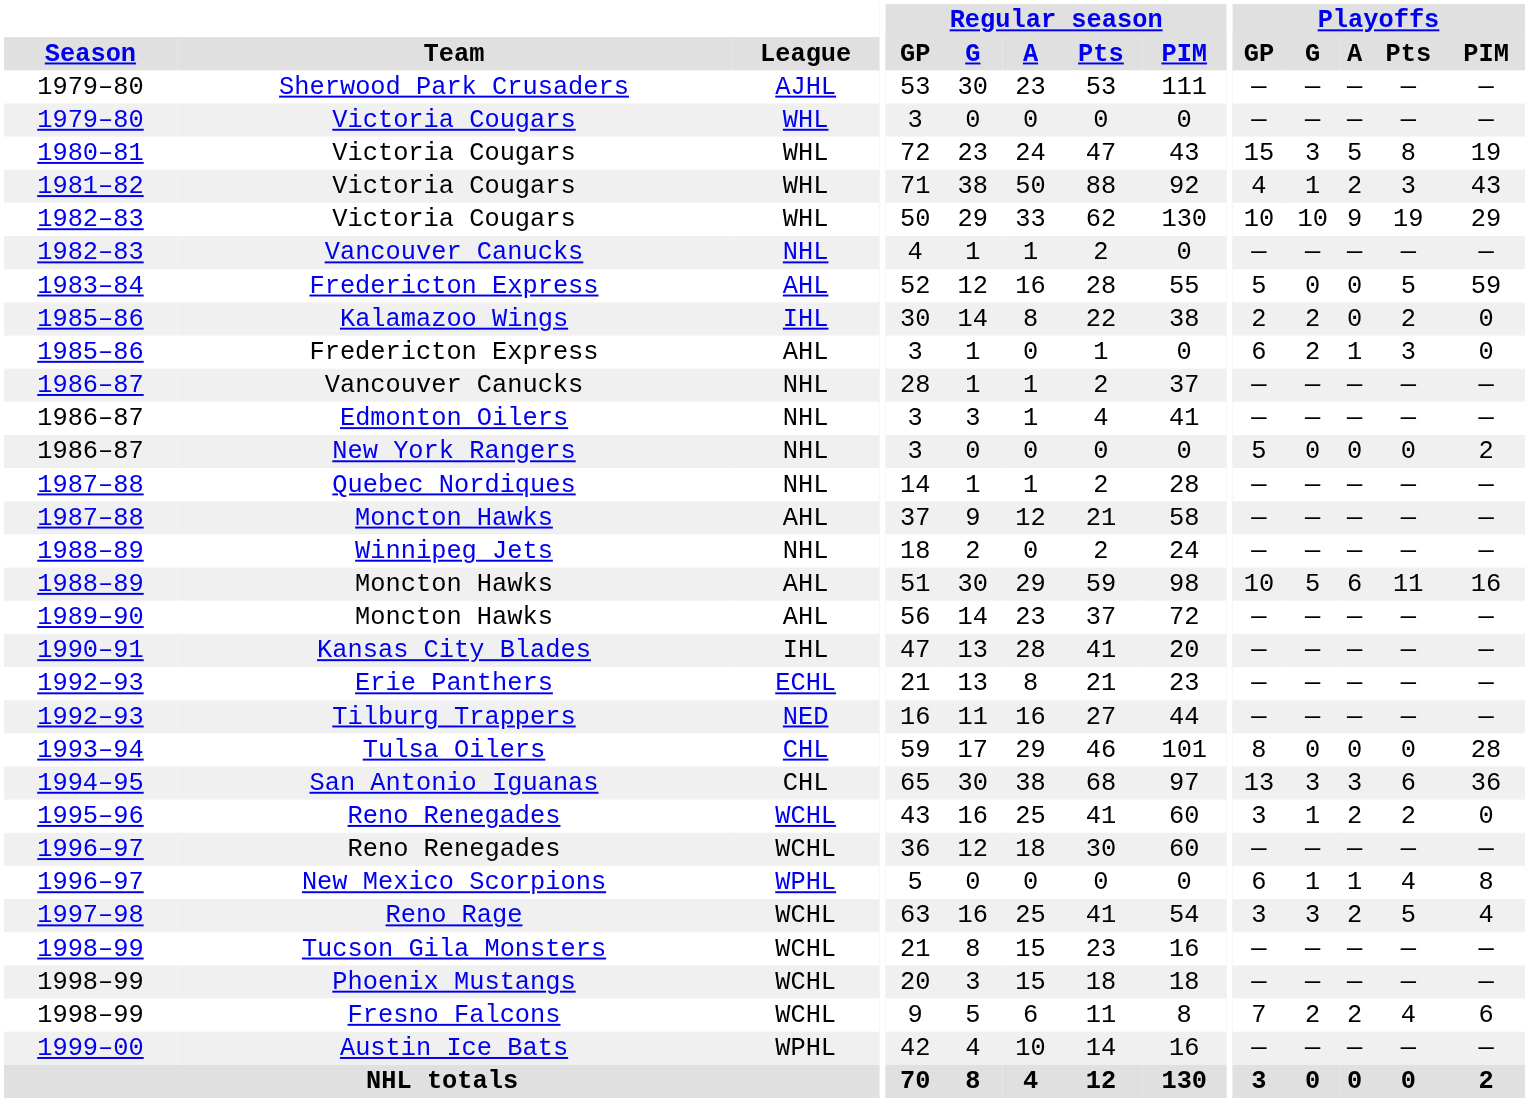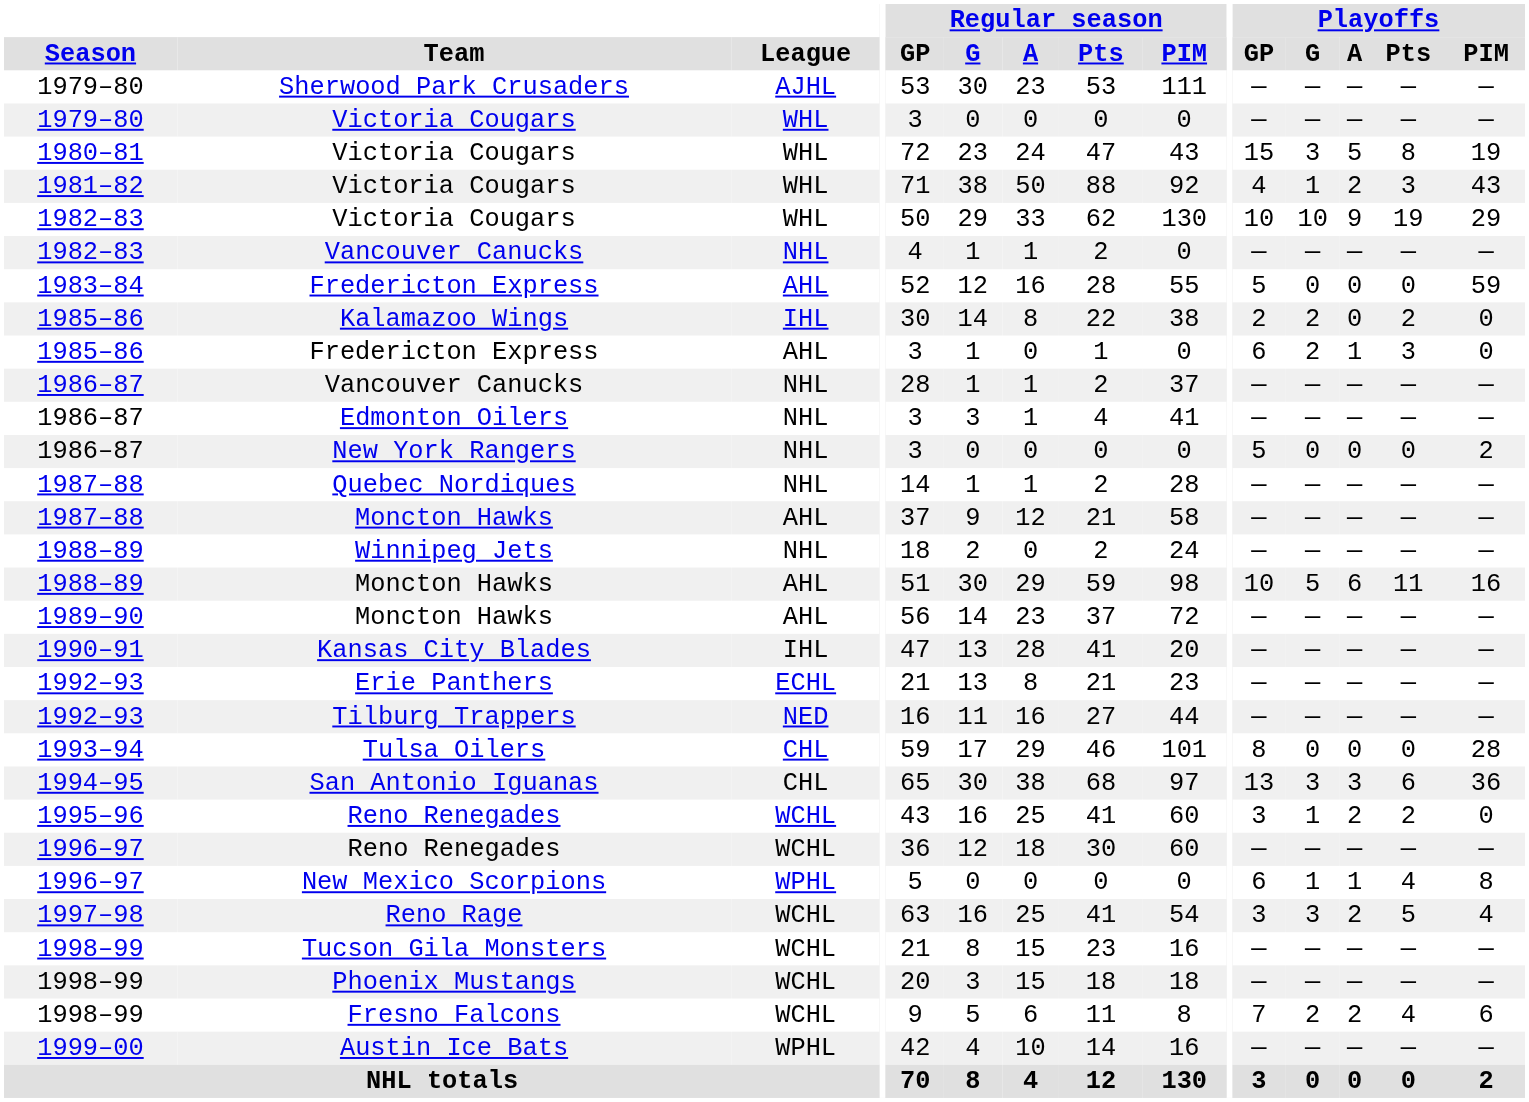 <table border="0" cellpadding="1" cellspacing="0" style="text-align:center; width:60em">
 <tr bgcolor="#e0e0e0">
 <th colspan="3" bgcolor="#ffffff"></th>
 <th rowspan="100" bgcolor="#ffffff"></th>
 <th colspan="5"><a href='#'>Regular season</a></th>
 <th rowspan="100" bgcolor="#ffffff"></th>
 <th colspan="5"><a href='#'>Playoffs</a></th>
 </tr>
 <tr bgcolor="#e0e0e0">
 <th><a href='#'>Season</a></th>
 <th>Team</th>
 <th>League</th>
 <th>GP</th>
 <th><a href='#'>G</a></th>
 <th><a href='#'>A</a></th>
 <th><a href='#'>Pts</a></th>
 <th><a href='#'>PIM</a></th>
 <th>GP</th>
 <th>G</th>
 <th>A</th>
 <th>Pts</th>
 <th>PIM</th>
 </tr>
 <tr>
 <td>1979–80</td>
 <td><a href='#'>Sherwood Park Crusaders</a></td>
 <td><a href='#'>AJHL</a></td>
 <td>53</td>
 <td>30</td>
 <td>23</td>
 <td>53</td>
 <td>111</td>
 <td>—</td>
 <td>—</td>
 <td>—</td>
 <td>—</td>
 <td>—</td>
 </tr>
 <tr bgcolor="#f0f0f0">
 <td><a href='#'>1979–80</a></td>
 <td><a href='#'>Victoria Cougars</a></td>
 <td><a href='#'>WHL</a></td>
 <td>3</td>
 <td>0</td>
 <td>0</td>
 <td>0</td>
 <td>0</td>
 <td>—</td>
 <td>—</td>
 <td>—</td>
 <td>—</td>
 <td>—</td>
 </tr>
 <tr>
 <td><a href='#'>1980–81</a></td>
 <td>Victoria Cougars</td>
 <td>WHL</td>
 <td>72</td>
 <td>23</td>
 <td>24</td>
 <td>47</td>
 <td>43</td>
 <td>15</td>
 <td>3</td>
 <td>5</td>
 <td>8</td>
 <td>19</td>
 </tr>
 <tr bgcolor="#f0f0f0">
 <td><a href='#'>1981–82</a></td>
 <td>Victoria Cougars</td>
 <td>WHL</td>
 <td>71</td>
 <td>38</td>
 <td>50</td>
 <td>88</td>
 <td>92</td>
 <td>4</td>
 <td>1</td>
 <td>2</td>
 <td>3</td>
 <td>43</td>
 </tr>
 <tr>
 <td><a href='#'>1982–83</a></td>
 <td>Victoria Cougars</td>
 <td>WHL</td>
 <td>50</td>
 <td>29</td>
 <td>33</td>
 <td>62</td>
 <td>130</td>
 <td>10</td>
 <td>10</td>
 <td>9</td>
 <td>19</td>
 <td>29</td>
 </tr>
 <tr bgcolor="#f0f0f0">
 <td><a href='#'>1982–83</a></td>
 <td><a href='#'>Vancouver Canucks</a></td>
 <td><a href='#'>NHL</a></td>
 <td>4</td>
 <td>1</td>
 <td>1</td>
 <td>2</td>
 <td>0</td>
 <td>—</td>
 <td>—</td>
 <td>—</td>
 <td>—</td>
 <td>—</td>
 </tr>
 <tr>
 <td><a href='#'>1983–84</a></td>
 <td><a href='#'>Fredericton Express</a></td>
 <td><a href='#'>AHL</a></td>
 <td>52</td>
 <td>12</td>
 <td>16</td>
 <td>28</td>
 <td>55</td>
 <td>5</td>
 <td>0</td>
 <td>0</td>
-<td>5</td>
+<td>0</td>
 <td>59</td>
 </tr>
 <tr bgcolor="#f0f0f0">
 <td><a href='#'>1985–86</a></td>
 <td><a href='#'>Kalamazoo Wings</a></td>
 <td><a href='#'>IHL</a></td>
 <td>30</td>
 <td>14</td>
 <td>8</td>
 <td>22</td>
 <td>38</td>
 <td>2</td>
 <td>2</td>
 <td>0</td>
 <td>2</td>
 <td>0</td>
 </tr>
 <tr>
 <td><a href='#'>1985–86</a></td>
 <td>Fredericton Express</td>
 <td>AHL</td>
 <td>3</td>
 <td>1</td>
 <td>0</td>
 <td>1</td>
 <td>0</td>
 <td>6</td>
 <td>2</td>
 <td>1</td>
 <td>3</td>
 <td>0</td>
 </tr>
 <tr bgcolor="#f0f0f0">
 <td><a href='#'>1986–87</a></td>
 <td>Vancouver Canucks</td>
 <td>NHL</td>
 <td>28</td>
 <td>1</td>
 <td>1</td>
 <td>2</td>
 <td>37</td>
 <td>—</td>
 <td>—</td>
 <td>—</td>
 <td>—</td>
 <td>—</td>
 </tr>
 <tr>
 <td>1986–87</td>
 <td><a href='#'>Edmonton Oilers</a></td>
 <td>NHL</td>
 <td>3</td>
 <td>3</td>
 <td>1</td>
 <td>4</td>
 <td>41</td>
 <td>—</td>
 <td>—</td>
 <td>—</td>
 <td>—</td>
 <td>—</td>
 </tr>
 <tr bgcolor="#f0f0f0">
 <td>1986–87</td>
 <td><a href='#'>New York Rangers</a></td>
 <td>NHL</td>
 <td>3</td>
 <td>0</td>
 <td>0</td>
 <td>0</td>
 <td>0</td>
 <td>5</td>
 <td>0</td>
 <td>0</td>
 <td>0</td>
 <td>2</td>
 </tr>
 <tr>
 <td><a href='#'>1987–88</a></td>
 <td><a href='#'>Quebec Nordiques</a></td>
 <td>NHL</td>
 <td>14</td>
 <td>1</td>
 <td>1</td>
 <td>2</td>
 <td>28</td>
 <td>—</td>
 <td>—</td>
 <td>—</td>
 <td>—</td>
 <td>—</td>
 </tr>
 <tr bgcolor="#f0f0f0">
 <td><a href='#'>1987–88</a></td>
 <td><a href='#'>Moncton Hawks</a></td>
 <td>AHL</td>
 <td>37</td>
 <td>9</td>
 <td>12</td>
 <td>21</td>
 <td>58</td>
 <td>—</td>
 <td>—</td>
 <td>—</td>
 <td>—</td>
 <td>—</td>
 </tr>
 <tr>
 <td><a href='#'>1988–89</a></td>
 <td><a href='#'>Winnipeg Jets</a></td>
 <td>NHL</td>
 <td>18</td>
 <td>2</td>
 <td>0</td>
 <td>2</td>
 <td>24</td>
 <td>—</td>
 <td>—</td>
 <td>—</td>
 <td>—</td>
 <td>—</td>
 </tr>
 <tr bgcolor="#f0f0f0">
 <td><a href='#'>1988–89</a></td>
 <td>Moncton Hawks</td>
 <td>AHL</td>
 <td>51</td>
 <td>30</td>
 <td>29</td>
 <td>59</td>
 <td>98</td>
 <td>10</td>
 <td>5</td>
 <td>6</td>
 <td>11</td>
 <td>16</td>
 </tr>
 <tr>
 <td><a href='#'>1989–90</a></td>
 <td>Moncton Hawks</td>
 <td>AHL</td>
 <td>56</td>
 <td>14</td>
 <td>23</td>
 <td>37</td>
 <td>72</td>
 <td>—</td>
 <td>—</td>
 <td>—</td>
 <td>—</td>
 <td>—</td>
 </tr>
 <tr bgcolor="#f0f0f0">
 <td><a href='#'>1990–91</a></td>
 <td><a href='#'>Kansas City Blades</a></td>
 <td>IHL</td>
 <td>47</td>
 <td>13</td>
 <td>28</td>
 <td>41</td>
 <td>20</td>
 <td>—</td>
 <td>—</td>
 <td>—</td>
 <td>—</td>
 <td>—</td>
 </tr>
 <tr>
 <td><a href='#'>1992–93</a></td>
 <td><a href='#'>Erie Panthers</a></td>
 <td><a href='#'>ECHL</a></td>
 <td>21</td>
 <td>13</td>
 <td>8</td>
 <td>21</td>
 <td>23</td>
 <td>—</td>
 <td>—</td>
 <td>—</td>
 <td>—</td>
 <td>—</td>
 </tr>
 <tr bgcolor="#f0f0f0">
 <td><a href='#'>1992–93</a></td>
 <td><a href='#'>Tilburg Trappers</a></td>
 <td><a href='#'>NED</a></td>
 <td>16</td>
 <td>11</td>
 <td>16</td>
 <td>27</td>
 <td>44</td>
 <td>—</td>
 <td>—</td>
 <td>—</td>
 <td>—</td>
 <td>—</td>
 </tr>
 <tr>
 <td><a href='#'>1993–94</a></td>
 <td><a href='#'>Tulsa Oilers</a></td>
 <td><a href='#'>CHL</a></td>
 <td>59</td>
 <td>17</td>
 <td>29</td>
 <td>46</td>
 <td>101</td>
 <td>8</td>
 <td>0</td>
 <td>0</td>
 <td>0</td>
 <td>28</td>
 </tr>
 <tr bgcolor="#f0f0f0">
 <td><a href='#'>1994–95</a></td>
 <td><a href='#'>San Antonio Iguanas</a></td>
 <td>CHL</td>
 <td>65</td>
 <td>30</td>
 <td>38</td>
 <td>68</td>
 <td>97</td>
 <td>13</td>
 <td>3</td>
 <td>3</td>
 <td>6</td>
 <td>36</td>
 </tr>
 <tr>
 <td><a href='#'>1995–96</a></td>
 <td><a href='#'>Reno Renegades</a></td>
 <td><a href='#'>WCHL</a></td>
 <td>43</td>
 <td>16</td>
 <td>25</td>
 <td>41</td>
 <td>60</td>
 <td>3</td>
 <td>1</td>
 <td>2</td>
 <td>2</td>
 <td>0</td>
 </tr>
 <tr bgcolor="#f0f0f0">
 <td><a href='#'>1996–97</a></td>
 <td>Reno Renegades</td>
 <td>WCHL</td>
 <td>36</td>
 <td>12</td>
 <td>18</td>
 <td>30</td>
 <td>60</td>
 <td>—</td>
 <td>—</td>
 <td>—</td>
 <td>—</td>
 <td>—</td>
 </tr>
 <tr>
 <td><a href='#'>1996–97</a></td>
 <td><a href='#'>New Mexico Scorpions</a></td>
 <td><a href='#'>WPHL</a></td>
 <td>5</td>
 <td>0</td>
 <td>0</td>
 <td>0</td>
 <td>0</td>
 <td>6</td>
 <td>1</td>
 <td>1</td>
 <td>4</td>
 <td>8</td>
 </tr>
 <tr bgcolor="#f0f0f0">
 <td><a href='#'>1997–98</a></td>
 <td><a href='#'>Reno Rage</a></td>
 <td>WCHL</td>
 <td>63</td>
 <td>16</td>
 <td>25</td>
 <td>41</td>
 <td>54</td>
 <td>3</td>
 <td>3</td>
 <td>2</td>
 <td>5</td>
 <td>4</td>
 </tr>
 <tr>
 <td><a href='#'>1998–99</a></td>
 <td><a href='#'>Tucson Gila Monsters</a></td>
 <td>WCHL</td>
 <td>21</td>
 <td>8</td>
 <td>15</td>
 <td>23</td>
 <td>16</td>
 <td>—</td>
 <td>—</td>
 <td>—</td>
 <td>—</td>
 <td>—</td>
 </tr>
 <tr bgcolor="#f0f0f0">
 <td>1998–99</td>
 <td><a href='#'>Phoenix Mustangs</a></td>
 <td>WCHL</td>
 <td>20</td>
 <td>3</td>
 <td>15</td>
 <td>18</td>
 <td>18</td>
 <td>—</td>
 <td>—</td>
 <td>—</td>
 <td>—</td>
 <td>—</td>
 </tr>
 <tr>
 <td>1998–99</td>
 <td><a href='#'>Fresno Falcons</a></td>
 <td>WCHL</td>
 <td>9</td>
 <td>5</td>
 <td>6</td>
 <td>11</td>
 <td>8</td>
 <td>7</td>
 <td>2</td>
 <td>2</td>
 <td>4</td>
 <td>6</td>
 </tr>
 <tr bgcolor="#f0f0f0">
 <td><a href='#'>1999–00</a></td>
 <td><a href='#'>Austin Ice Bats</a></td>
 <td>WPHL</td>
 <td>42</td>
 <td>4</td>
 <td>10</td>
 <td>14</td>
 <td>16</td>
 <td>—</td>
 <td>—</td>
 <td>—</td>
 <td>—</td>
 <td>—</td>
 </tr>
 <tr bgcolor="#e0e0e0">
 <th colspan="3">NHL totals</th>
 <th>70</th>
 <th>8</th>
 <th>4</th>
 <th>12</th>
 <th>130</th>
 <th>3</th>
 <th>0</th>
 <th>0</th>
 <th>0</th>
 <th>2</th>
 </tr>
 </table>
